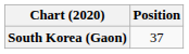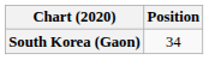 <table class="wikitable plainrowheaders" style="text-align:center">
 <tr>
 <th scope="col">Chart (2020)</th>
 <th scope="col">Position</th>
 </tr>
 <tr>
 <th scope="row">South Korea (Gaon)</th>
-<td>37</td>
+<td>34</td>
 </tr>
 </table>
